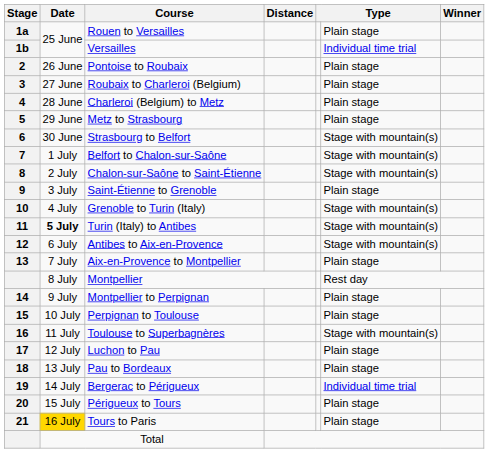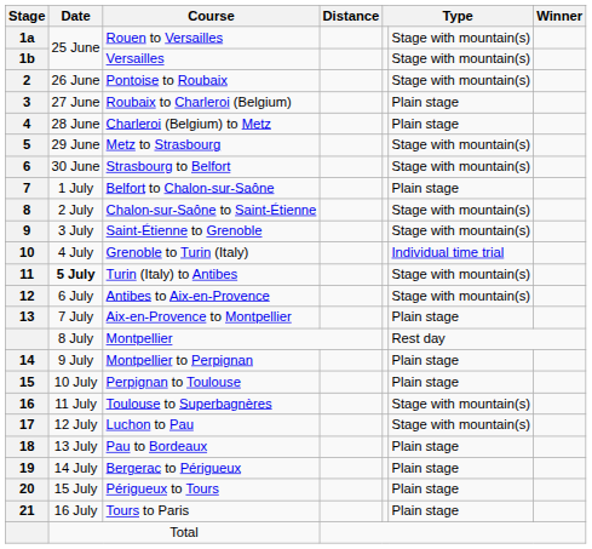 <table class="wikitable">
 <tr>
 <th scope="col">Stage</th>
 <th scope="col">Date</th>
 <th scope="col">Course</th>
 <th scope="col">Distance</th>
 <th scope="col" colspan="2">Type</th>
 <th scope="col">Winner</th>
 </tr>
 <tr>
 <th scope="row">1a</th>
 <td rowspan="2" style="text-align:center;">25 June</td>
 <td><a href='#'>Rouen</a> to <a href='#'>Versailles</a></td>
 <td style="text-align:center;"></td>
 <td></td>
-<td>Plain stage</td>
+<td>Stage with mountain(s)</td>
 <td></td>
 </tr>
 <tr>
 <th scope="row">1b</th>
 <td><a href='#'>Versailles</a></td>
 <td style="text-align:center;"></td>
 <td></td>
-<td><a href='#'>Individual time trial</a></td>
+<td>Stage with mountain(s)</td>
 <td></td>
 </tr>
 <tr>
 <th scope="row">2</th>
 <td style="text-align:center;">26 June</td>
 <td><a href='#'>Pontoise</a> to <a href='#'>Roubaix</a></td>
 <td style="text-align:center;"></td>
 <td></td>
-<td>Plain stage</td>
+<td>Stage with mountain(s)</td>
 <td></td>
 </tr>
 <tr>
 <th scope="row">3</th>
 <td style="text-align:center;">27 June</td>
 <td><a href='#'>Roubaix</a> to <a href='#'>Charleroi</a> (Belgium)</td>
 <td style="text-align:center;"></td>
 <td></td>
 <td>Plain stage</td>
 <td></td>
 </tr>
 <tr>
 <th scope="row">4</th>
 <td style="text-align:center;">28 June</td>
 <td><a href='#'>Charleroi</a> (Belgium) to <a href='#'>Metz</a></td>
 <td style="text-align:center;"></td>
 <td></td>
 <td>Plain stage</td>
 <td></td>
 </tr>
 <tr>
 <th scope="row">5</th>
 <td style="text-align:center;">29 June</td>
 <td><a href='#'>Metz</a> to <a href='#'>Strasbourg</a></td>
 <td style="text-align:center;"></td>
 <td></td>
-<td>Plain stage</td>
+<td>Stage with mountain(s)</td>
 <td></td>
 </tr>
 <tr>
 <th scope="row">6</th>
 <td style="text-align:center;">30 June</td>
 <td><a href='#'>Strasbourg</a> to <a href='#'>Belfort</a></td>
 <td style="text-align:center;"></td>
 <td></td>
 <td>Stage with mountain(s)</td>
 <td></td>
 </tr>
 <tr>
 <th scope="row">7</th>
 <td style="text-align:center;">1 July</td>
 <td><a href='#'>Belfort</a> to <a href='#'>Chalon-sur-Saône</a></td>
 <td style="text-align:center;"></td>
 <td></td>
-<td>Stage with mountain(s)</td>
+<td>Plain stage</td>
 <td></td>
 </tr>
 <tr>
 <th scope="row">8</th>
 <td style="text-align:center;">2 July</td>
 <td><a href='#'>Chalon-sur-Saône</a> to <a href='#'>Saint-Étienne</a></td>
 <td style="text-align:center;"></td>
 <td></td>
 <td>Stage with mountain(s)</td>
 <td></td>
 </tr>
 <tr>
 <th scope="row">9</th>
 <td style="text-align:center;">3 July</td>
 <td><a href='#'>Saint-Étienne</a> to <a href='#'>Grenoble</a></td>
 <td style="text-align:center;"></td>
 <td></td>
-<td>Plain stage</td>
+<td>Stage with mountain(s)</td>
 <td></td>
 </tr>
 <tr>
 <th scope="row">10</th>
 <td style="text-align:center;">4 July</td>
 <td><a href='#'>Grenoble</a> to <a href='#'>Turin</a> (Italy)</td>
 <td style="text-align:center;"></td>
 <td></td>
-<td>Stage with mountain(s)</td>
+<td><a href='#'>Individual time trial</a></td>
 <td></td>
 </tr>
 <tr>
 <th scope="row">11</th>
 <td style="text-align:center;"><strong>5 July</strong></td>
 <td><a href='#'>Turin</a> (Italy) to <a href='#'>Antibes</a></td>
 <td style="text-align:center;"></td>
 <td></td>
 <td>Stage with mountain(s)</td>
 <td></td>
 </tr>
 <tr>
 <th scope="row">12</th>
 <td style="text-align:center;">6 July</td>
 <td><a href='#'>Antibes</a> to <a href='#'>Aix-en-Provence</a></td>
 <td style="text-align:center;"></td>
 <td></td>
 <td>Stage with mountain(s)</td>
 <td></td>
 </tr>
 <tr>
 <th scope="row">13</th>
 <td style="text-align:center;">7 July</td>
 <td><a href='#'>Aix-en-Provence</a> to <a href='#'>Montpellier</a></td>
 <td style="text-align:center;"></td>
 <td></td>
 <td>Plain stage</td>
 <td></td>
 </tr>
 <tr>
 <th scope="row"></th>
 <td style="text-align:center;">8 July</td>
 <td colspan="2"><a href='#'>Montpellier</a></td>
 <td></td>
 <td colspan="2">Rest day</td>
 </tr>
 <tr>
 <th scope="row">14</th>
 <td style="text-align:center;">9 July</td>
 <td><a href='#'>Montpellier</a> to <a href='#'>Perpignan</a></td>
 <td style="text-align:center;"></td>
 <td></td>
 <td>Plain stage</td>
 <td></td>
 </tr>
 <tr>
 <th scope="row">15</th>
 <td style="text-align:center;">10 July</td>
 <td><a href='#'>Perpignan</a> to <a href='#'>Toulouse</a></td>
 <td style="text-align:center;"></td>
 <td></td>
 <td>Plain stage</td>
 <td></td>
 </tr>
 <tr>
 <th scope="row">16</th>
 <td style="text-align:center;">11 July</td>
 <td><a href='#'>Toulouse</a> to <a href='#'>Superbagnères</a></td>
 <td style="text-align:center;"></td>
 <td></td>
 <td>Stage with mountain(s)</td>
 <td></td>
 </tr>
 <tr>
 <th scope="row">17</th>
 <td style="text-align:center;">12 July</td>
 <td><a href='#'>Luchon</a> to <a href='#'>Pau</a></td>
 <td style="text-align:center;"></td>
 <td></td>
-<td>Plain stage</td>
+<td>Stage with mountain(s)</td>
 <td></td>
 </tr>
 <tr>
 <th scope="row">18</th>
 <td style="text-align:center;">13 July</td>
 <td><a href='#'>Pau</a> to <a href='#'>Bordeaux</a></td>
 <td style="text-align:center;"></td>
 <td></td>
 <td>Plain stage</td>
 <td></td>
 </tr>
 <tr>
 <th scope="row">19</th>
 <td style="text-align:center;">14 July</td>
 <td><a href='#'>Bergerac</a> to <a href='#'>Périgueux</a></td>
 <td style="text-align:center;"></td>
 <td></td>
-<td><a href='#'>Individual time trial</a></td>
+<td>Plain stage</td>
 <td></td>
 </tr>
 <tr>
 <th scope="row">20</th>
 <td style="text-align:center;">15 July</td>
 <td><a href='#'>Périgueux</a> to <a href='#'>Tours</a></td>
 <td style="text-align:center;"></td>
 <td></td>
 <td>Plain stage</td>
 <td></td>
 </tr>
 <tr>
 <th scope="row">21</th>
-<td style="background: gold; text-align:center;">16 July</td>
+<td style="text-align:center;">16 July</td>
 <td><a href='#'>Tours</a> to Paris</td>
 <td style="text-align:center;"></td>
 <td></td>
 <td>Plain stage</td>
 <td></td>
 </tr>
 <tr>
 <th scope="row"></th>
 <td colspan="2" style="text-align:center">Total</td>
 <td colspan="4" style="text-align:center"></td>
 </tr>
 </table>
